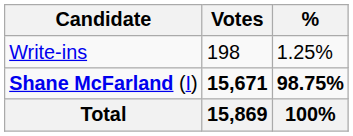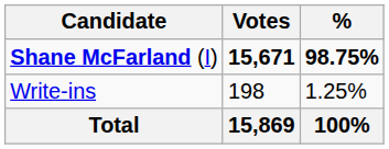 <table class="wikitable">
 <tr>
 <th>Candidate</th>
 <th>Votes</th>
 <th>%</th>
 </tr>
 <tr>
+<td><strong><a href='#'>Shane McFarland</a></strong> (<a href='#'>I</a>)</td>
+<td><strong>15,671</strong></td>
+<td><strong>98.75%</strong></td>
+</tr>
+<tr>
 <td><a href='#'>Write-ins</a></td>
 <td>198</td>
 <td>1.25%</td>
-</tr>
-<tr>
-<td><strong><a href='#'>Shane McFarland</a></strong> (<a href='#'>I</a>)</td>
-<td><strong>15,671</strong></td>
-<td><strong>98.75%</strong></td>
 </tr>
 <tr>
 <th>Total</th>
 <th>15,869</th>
 <th>100%</th>
 </tr>
 </table>
